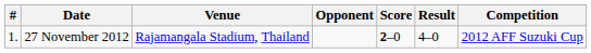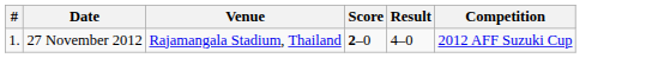 <table class="wikitable">
 <tr>
 <th>#</th>
 <th>Date</th>
 <th>Venue</th>
-<th>Opponent</th>
 <th>Score</th>
 <th>Result</th>
 <th>Competition</th>
 </tr>
 <tr>
 <td>1.</td>
 <td>27 November 2012</td>
 <td><a href='#'>Rajamangala Stadium</a>, <a href='#'>Thailand</a></td>
-<td></td>
 <td><strong>2</strong>–0</td>
 <td>4–0</td>
 <td><a href='#'>2012 AFF Suzuki Cup</a></td>
 </tr>
 </table>
